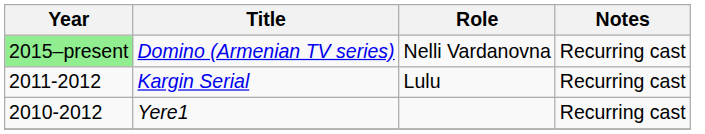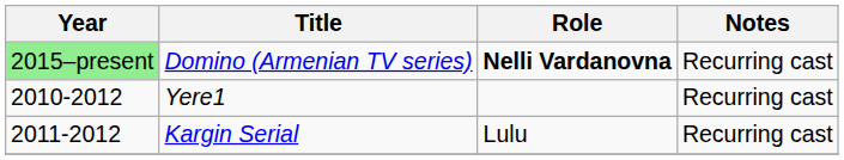 <table class="wikitable sortable plainrowheaders">
 <tr>
 <th>Year</th>
 <th>Title</th>
 <th>Role</th>
 <th class="unsortable">Notes</th>
 </tr>
 <tr>
 <td style="background: lightgreen;">2015–present</td>
 <td><em><a href='#'>Domino (Armenian TV series)</a></em></td>
-<td>Nelli Vardanovna</td>
+<td><strong>Nelli Vardanovna</strong></td>
+<td>Recurring cast</td>
+</tr>
+<tr>
+<td>2010-2012</td>
+<td><em>Yere1</em></td>
+<td></td>
 <td>Recurring cast</td>
 </tr>
 <tr>
 <td>2011-2012</td>
 <td><em><a href='#'>Kargin Serial</a></em></td>
 <td>Lulu</td>
 <td>Recurring cast</td>
 </tr>
 <tr>
-<td>2010-2012</td>
-<td><em>Yere1</em></td>
-<td></td>
-<td>Recurring cast</td>
-</tr>
-<tr>
 </tr>
 </table>
